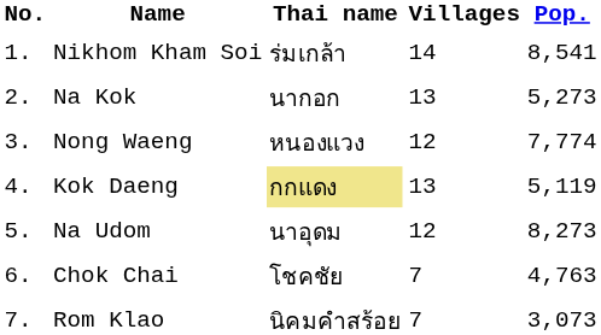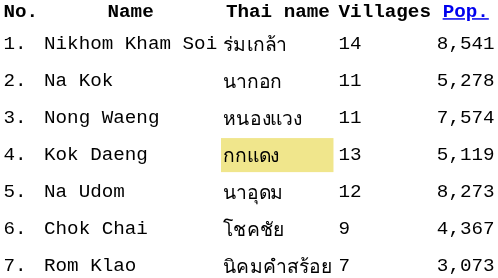 <table>
 <tr>
 <th>No.</th>
 <th>Name</th>
 <th>Thai name</th>
 <th>Villages</th>
 <th><a href='#'>Pop.</a></th>
 </tr>
 <tr>
 <td>1.</td>
 <td>Nikhom Kham Soi</td>
 <td>ร่มเกล้า</td>
 <td>14</td>
 <td>8,541</td>
 <td></td>
 </tr>
 <tr>
 <td>2.</td>
 <td>Na Kok</td>
 <td>นากอก</td>
-<td>13</td>
-<td>5,273</td>
+<td>11</td>
+<td>5,278</td>
 <td></td>
 </tr>
 <tr>
 <td>3.</td>
 <td>Nong Waeng</td>
 <td>หนองแวง</td>
-<td>12</td>
-<td>7,774</td>
+<td>11</td>
+<td>7,574</td>
 <td></td>
 </tr>
 <tr>
 <td>4.</td>
 <td>Kok Daeng</td>
 <td style="background: khaki;">กกแดง</td>
 <td>13</td>
 <td>5,119</td>
 <td></td>
 </tr>
 <tr>
 <td>5.</td>
 <td>Na Udom</td>
 <td>นาอุดม</td>
 <td>12</td>
 <td>8,273</td>
 <td></td>
 </tr>
 <tr>
 <td>6.</td>
 <td>Chok Chai</td>
 <td>โชคชัย</td>
-<td>7</td>
-<td>4,763</td>
+<td>9</td>
+<td>4,367</td>
 <td></td>
 </tr>
 <tr>
 <td>7.</td>
 <td>Rom Klao</td>
 <td>นิคมคำสร้อย</td>
 <td>7</td>
 <td>3,073</td>
 <td></td>
 </tr>
 </table>
